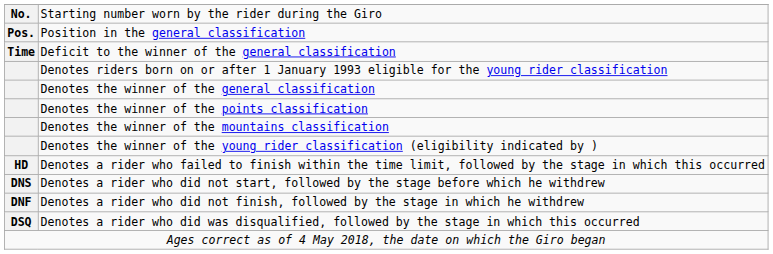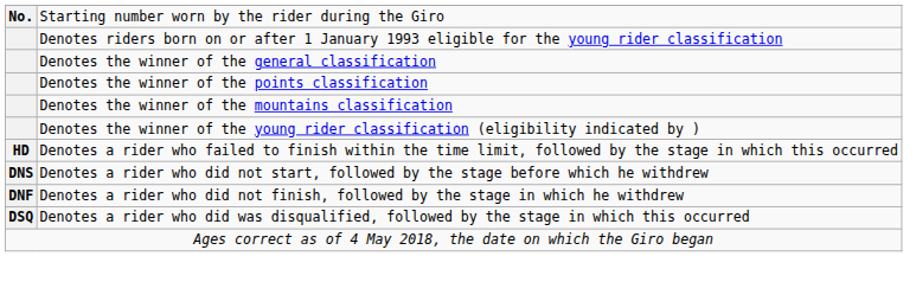 <table class="wikitable">
 <tr>
 </tr>
 <tr>
 <th>No.</th>
 <td>Starting number worn by the rider during the Giro</td>
-</tr>
-<tr>
-<th>Pos.</th>
-<td>Position in the <a href='#'>general classification</a></td>
-</tr>
-<tr>
-<th>Time</th>
-<td>Deficit to the winner of the <a href='#'>general classification</a></td>
 </tr>
 <tr>
 <th></th>
 <td>Denotes riders born on or after 1 January 1993 eligible for the <a href='#'>young rider classification</a></td>
 </tr>
 <tr>
 <th></th>
 <td>Denotes the winner of the <a href='#'>general classification</a></td>
 </tr>
 <tr>
 <th></th>
 <td>Denotes the winner of the <a href='#'>points classification</a></td>
 </tr>
 <tr>
 <th></th>
 <td>Denotes the winner of the <a href='#'>mountains classification</a></td>
 </tr>
 <tr>
 <th></th>
 <td>Denotes the winner of the <a href='#'>young rider classification</a> (eligibility indicated by )</td>
 </tr>
 <tr>
 <th>HD</th>
 <td>Denotes a rider who failed to finish within the time limit, followed by the stage in which this occurred</td>
 </tr>
 <tr>
 <th>DNS</th>
 <td>Denotes a rider who did not start, followed by the stage before which he withdrew</td>
 </tr>
 <tr>
 <th>DNF</th>
 <td>Denotes a rider who did not finish, followed by the stage in which he withdrew</td>
 </tr>
 <tr>
 <th>DSQ</th>
 <td>Denotes a rider who did was disqualified, followed by the stage in which this occurred</td>
 </tr>
 <tr>
 <td style="text-align:center;" colspan="2"><em>Ages correct as of 4 May 2018, the date on which the Giro began</em></td>
 </tr>
 </table>
